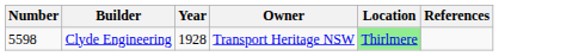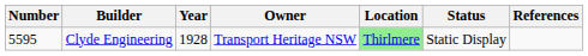 <table class="wikitable">
 <tr>
 <th>Number</th>
 <th>Builder</th>
 <th>Year</th>
 <th>Owner</th>
 <th>Location</th>
+<th>Status</th>
 <th>References</th>
 </tr>
 <tr>
-<td>5598</td>
+<td>5595</td>
 <td><a href='#'>Clyde Engineering</a></td>
 <td>1928</td>
 <td><a href='#'>Transport Heritage NSW</a></td>
 <td style="background: lightgreen;"><a href='#'>Thirlmere</a></td>
+<td>Static Display</td>
 <td></td>
 </tr>
 </table>
